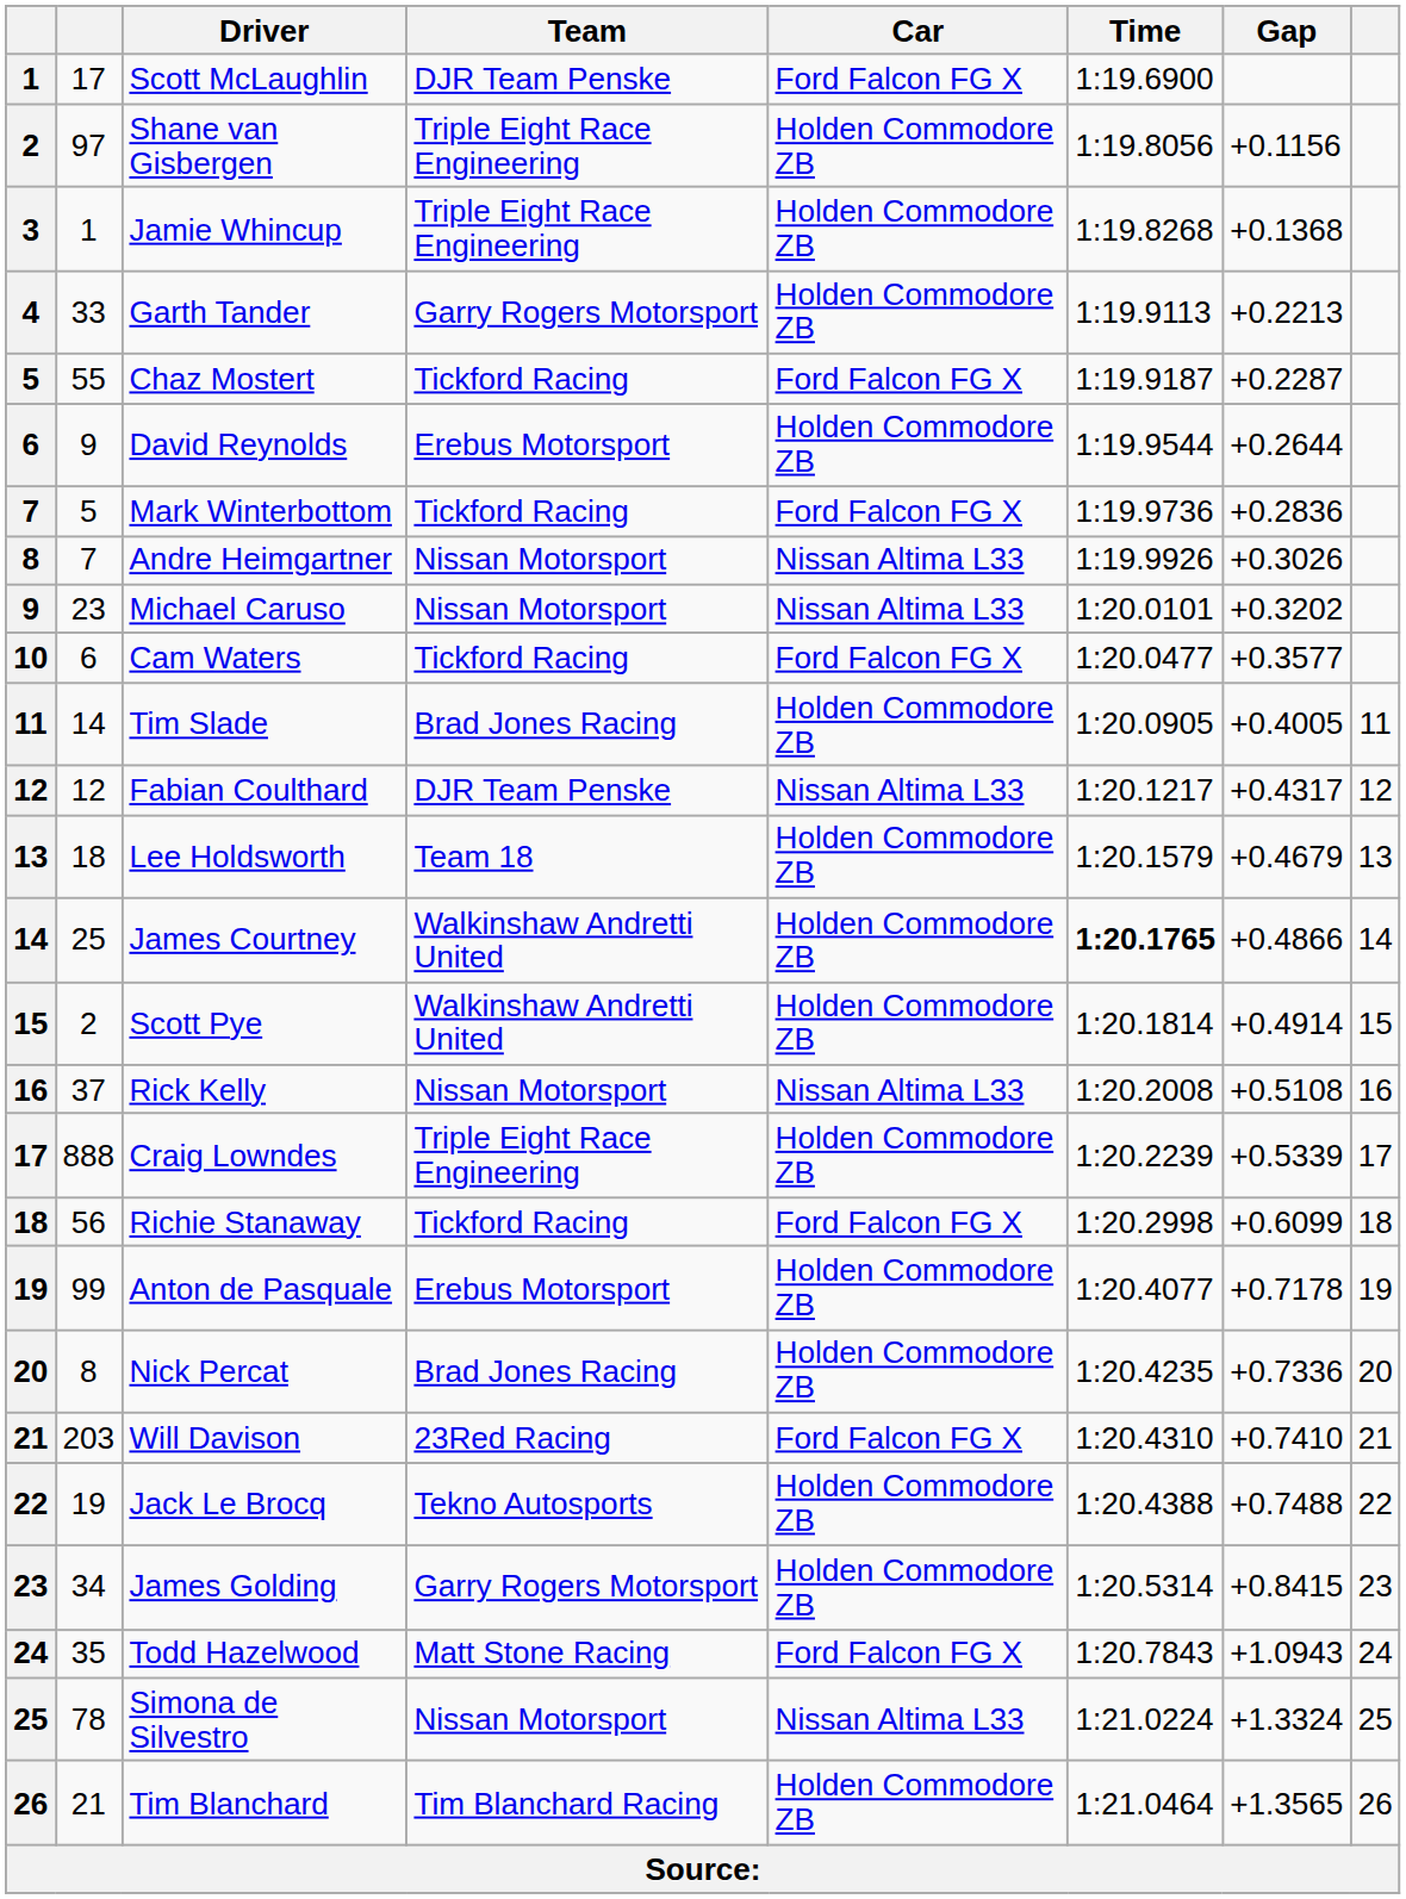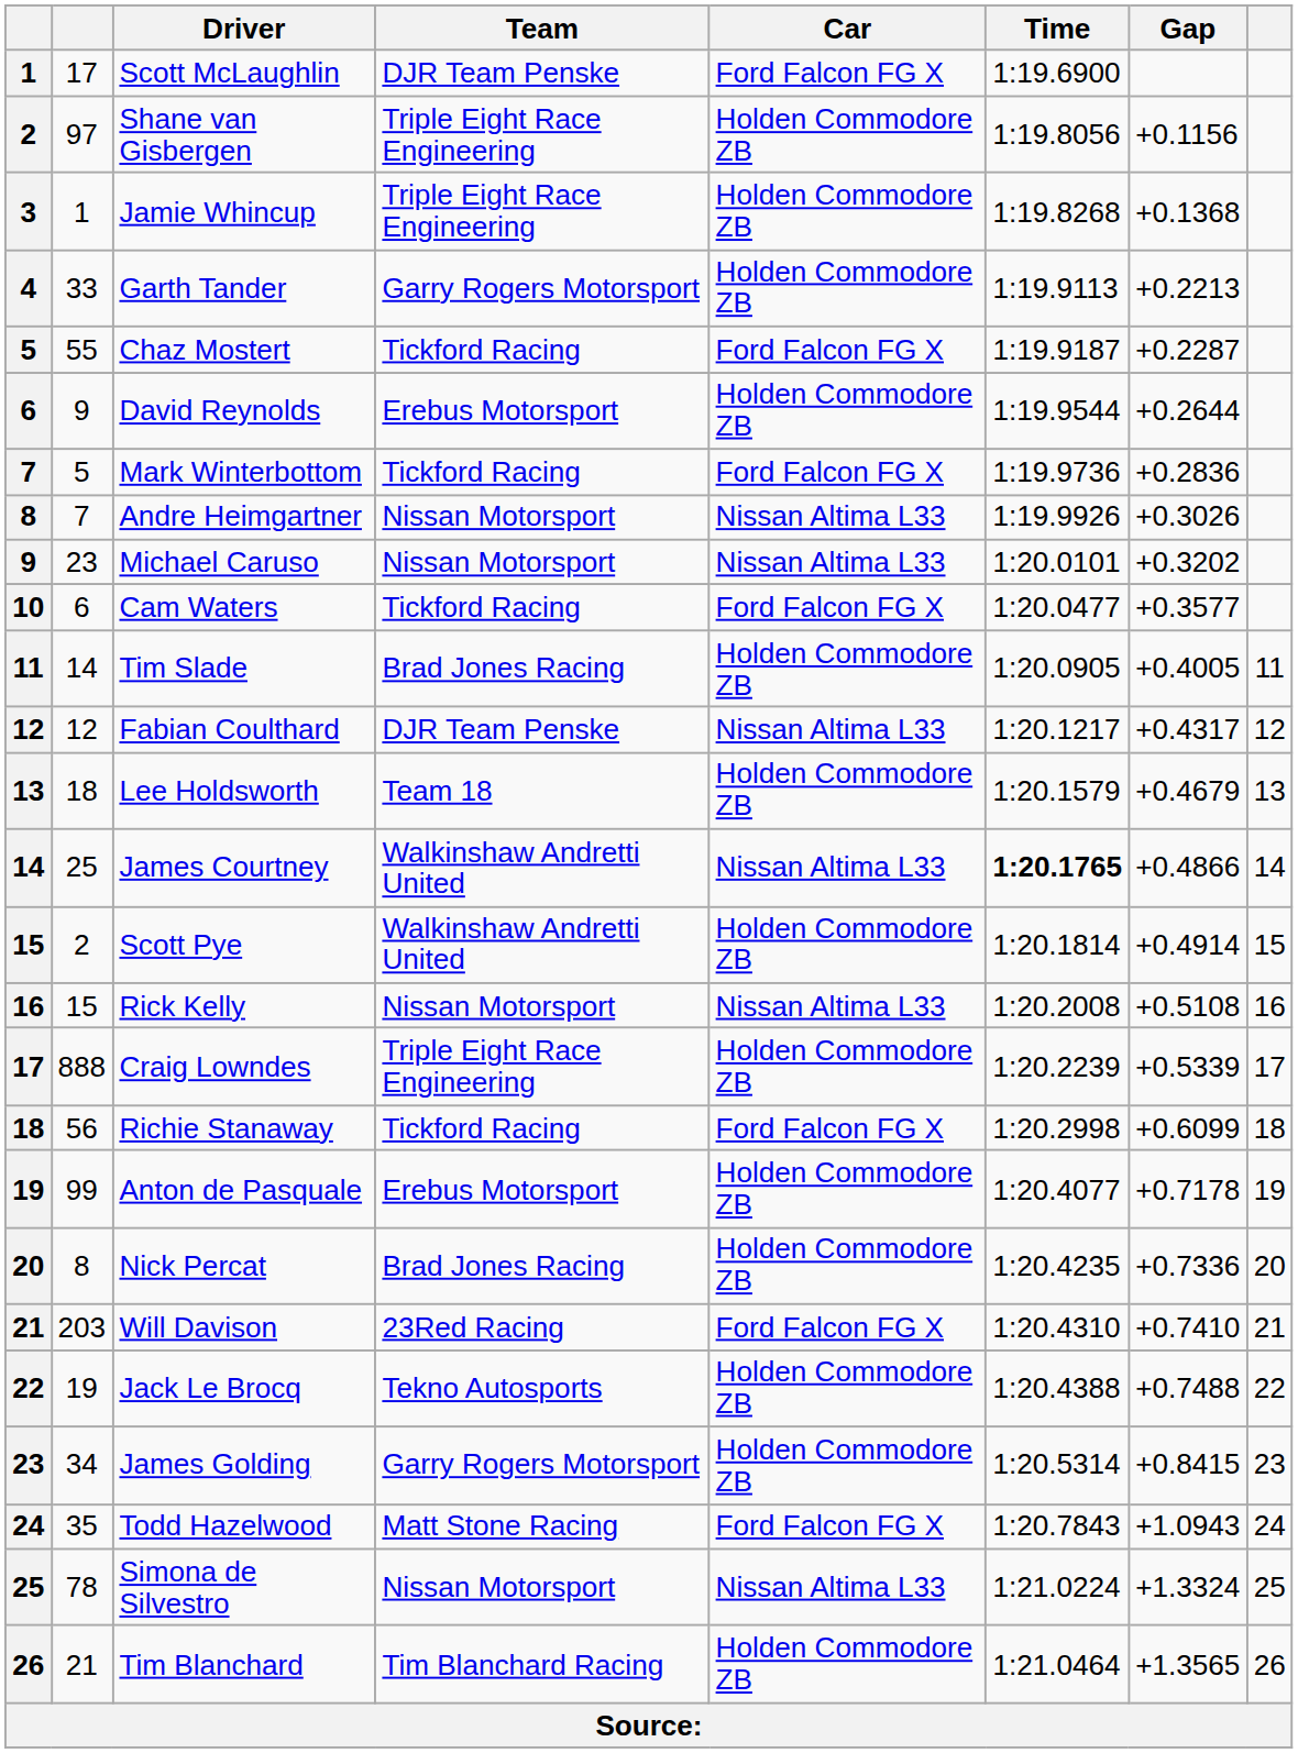 <table class="wikitable" style="font-size: 85%">
 <tr>
 <th></th>
 <th></th>
 <th>Driver</th>
 <th>Team</th>
 <th>Car</th>
 <th>Time</th>
 <th>Gap</th>
 <th></th>
 </tr>
 <tr>
 <th>1</th>
 <td align="center">17</td>
 <td> <a href='#'>Scott McLaughlin</a></td>
 <td><a href='#'>DJR Team Penske</a></td>
 <td><a href='#'>Ford Falcon FG X</a></td>
 <td>1:19.6900</td>
 <td></td>
 <td align="center"></td>
 </tr>
 <tr>
 <th>2</th>
 <td align="center">97</td>
 <td> <a href='#'>Shane van Gisbergen</a></td>
 <td><a href='#'>Triple Eight Race Engineering</a></td>
 <td><a href='#'>Holden Commodore ZB</a></td>
 <td>1:19.8056</td>
 <td>+0.1156</td>
 <td align="center"></td>
 </tr>
 <tr>
 <th>3</th>
 <td align="center">1</td>
 <td> <a href='#'>Jamie Whincup</a></td>
 <td><a href='#'>Triple Eight Race Engineering</a></td>
 <td><a href='#'>Holden Commodore ZB</a></td>
 <td>1:19.8268</td>
 <td>+0.1368</td>
 <td align="center"></td>
 </tr>
 <tr>
 <th>4</th>
 <td align="center">33</td>
 <td> <a href='#'>Garth Tander</a></td>
 <td><a href='#'>Garry Rogers Motorsport</a></td>
 <td><a href='#'>Holden Commodore ZB</a></td>
 <td>1:19.9113</td>
 <td>+0.2213</td>
 <td align="center"></td>
 </tr>
 <tr>
 <th>5</th>
 <td align="center">55</td>
 <td> <a href='#'>Chaz Mostert</a></td>
 <td><a href='#'>Tickford Racing</a></td>
 <td><a href='#'>Ford Falcon FG X</a></td>
 <td>1:19.9187</td>
 <td>+0.2287</td>
 <td align="center"></td>
 </tr>
 <tr>
 <th>6</th>
 <td align="center">9</td>
 <td> <a href='#'>David Reynolds</a></td>
 <td><a href='#'>Erebus Motorsport</a></td>
 <td><a href='#'>Holden Commodore ZB</a></td>
 <td>1:19.9544</td>
 <td>+0.2644</td>
 <td align="center"></td>
 </tr>
 <tr>
 <th>7</th>
 <td align="center">5</td>
 <td> <a href='#'>Mark Winterbottom</a></td>
 <td><a href='#'>Tickford Racing</a></td>
 <td><a href='#'>Ford Falcon FG X</a></td>
 <td>1:19.9736</td>
 <td>+0.2836</td>
 <td align="center"></td>
 </tr>
 <tr>
 <th>8</th>
 <td align="center">7</td>
 <td> <a href='#'>Andre Heimgartner</a></td>
 <td><a href='#'>Nissan Motorsport</a></td>
 <td><a href='#'>Nissan Altima L33</a></td>
 <td>1:19.9926</td>
 <td>+0.3026</td>
 <td align="center"></td>
 </tr>
 <tr>
 <th>9</th>
 <td align="center">23</td>
 <td> <a href='#'>Michael Caruso</a></td>
 <td><a href='#'>Nissan Motorsport</a></td>
 <td><a href='#'>Nissan Altima L33</a></td>
 <td>1:20.0101</td>
 <td>+0.3202</td>
 <td align="center"></td>
 </tr>
 <tr>
 <th>10</th>
 <td align="center">6</td>
 <td> <a href='#'>Cam Waters</a></td>
 <td><a href='#'>Tickford Racing</a></td>
 <td><a href='#'>Ford Falcon FG X</a></td>
 <td>1:20.0477</td>
 <td>+0.3577</td>
 <td align="center"></td>
 </tr>
 <tr>
 <th>11</th>
 <td align="center">14</td>
 <td> <a href='#'>Tim Slade</a></td>
 <td><a href='#'>Brad Jones Racing</a></td>
 <td><a href='#'>Holden Commodore ZB</a></td>
 <td>1:20.0905</td>
 <td>+0.4005</td>
 <td align="center">11</td>
 </tr>
 <tr>
 <th>12</th>
 <td align="center">12</td>
 <td> <a href='#'>Fabian Coulthard</a></td>
 <td><a href='#'>DJR Team Penske</a></td>
 <td><a href='#'>Nissan Altima L33</a></td>
 <td>1:20.1217</td>
 <td>+0.4317</td>
 <td align="center">12</td>
 </tr>
 <tr>
 <th>13</th>
 <td align="center">18</td>
 <td> <a href='#'>Lee Holdsworth</a></td>
 <td><a href='#'>Team 18</a></td>
 <td><a href='#'>Holden Commodore ZB</a></td>
 <td>1:20.1579</td>
 <td>+0.4679</td>
 <td align="center">13</td>
 </tr>
 <tr>
 <th>14</th>
 <td align="center">25</td>
 <td> <a href='#'>James Courtney</a></td>
 <td><a href='#'>Walkinshaw Andretti United</a></td>
-<td><a href='#'>Holden Commodore ZB</a></td>
+<td><a href='#'>Nissan Altima L33</a></td>
 <td><strong>1:20.1765</strong></td>
 <td>+0.4866</td>
 <td align="center">14</td>
 </tr>
 <tr>
 <th>15</th>
 <td align="center">2</td>
 <td> <a href='#'>Scott Pye</a></td>
 <td><a href='#'>Walkinshaw Andretti United</a></td>
 <td><a href='#'>Holden Commodore ZB</a></td>
 <td>1:20.1814</td>
 <td>+0.4914</td>
 <td align="center">15</td>
 </tr>
 <tr>
 <th>16</th>
-<td align="center">37</td>
+<td align="center">15</td>
 <td> <a href='#'>Rick Kelly</a></td>
 <td><a href='#'>Nissan Motorsport</a></td>
 <td><a href='#'>Nissan Altima L33</a></td>
 <td>1:20.2008</td>
 <td>+0.5108</td>
 <td align="center">16</td>
 </tr>
 <tr>
 <th>17</th>
 <td align="center">888</td>
 <td> <a href='#'>Craig Lowndes</a></td>
 <td><a href='#'>Triple Eight Race Engineering</a></td>
 <td><a href='#'>Holden Commodore ZB</a></td>
 <td>1:20.2239</td>
 <td>+0.5339</td>
 <td align="center">17</td>
 </tr>
 <tr>
 <th>18</th>
 <td align="center">56</td>
 <td> <a href='#'>Richie Stanaway</a></td>
 <td><a href='#'>Tickford Racing</a></td>
 <td><a href='#'>Ford Falcon FG X</a></td>
 <td>1:20.2998</td>
 <td>+0.6099</td>
 <td align="center">18</td>
 </tr>
 <tr>
 <th>19</th>
 <td align="center">99</td>
 <td> <a href='#'>Anton de Pasquale</a></td>
 <td><a href='#'>Erebus Motorsport</a></td>
 <td><a href='#'>Holden Commodore ZB</a></td>
 <td>1:20.4077</td>
 <td>+0.7178</td>
 <td align="center">19</td>
 </tr>
 <tr>
 <th>20</th>
 <td align="center">8</td>
 <td> <a href='#'>Nick Percat</a></td>
 <td><a href='#'>Brad Jones Racing</a></td>
 <td><a href='#'>Holden Commodore ZB</a></td>
 <td>1:20.4235</td>
 <td>+0.7336</td>
 <td align="center">20</td>
 </tr>
 <tr>
 <th>21</th>
 <td align="center">203</td>
 <td> <a href='#'>Will Davison</a></td>
 <td><a href='#'>23Red Racing</a></td>
 <td><a href='#'>Ford Falcon FG X</a></td>
 <td>1:20.4310</td>
 <td>+0.7410</td>
 <td align="center">21</td>
 </tr>
 <tr>
 <th>22</th>
 <td align="center">19</td>
 <td> <a href='#'>Jack Le Brocq</a></td>
 <td><a href='#'>Tekno Autosports</a></td>
 <td><a href='#'>Holden Commodore ZB</a></td>
 <td>1:20.4388</td>
 <td>+0.7488</td>
 <td align="center">22</td>
 </tr>
 <tr>
 <th>23</th>
 <td align="center">34</td>
 <td> <a href='#'>James Golding</a></td>
 <td><a href='#'>Garry Rogers Motorsport</a></td>
 <td><a href='#'>Holden Commodore ZB</a></td>
 <td>1:20.5314</td>
 <td>+0.8415</td>
 <td align="center">23</td>
 </tr>
 <tr>
 <th>24</th>
 <td align="center">35</td>
 <td> <a href='#'>Todd Hazelwood</a></td>
 <td><a href='#'>Matt Stone Racing</a></td>
 <td><a href='#'>Ford Falcon FG X</a></td>
 <td>1:20.7843</td>
 <td>+1.0943</td>
 <td align="center">24</td>
 </tr>
 <tr>
 <th>25</th>
 <td align="center">78</td>
 <td> <a href='#'>Simona de Silvestro</a></td>
 <td><a href='#'>Nissan Motorsport</a></td>
 <td><a href='#'>Nissan Altima L33</a></td>
 <td>1:21.0224</td>
 <td>+1.3324</td>
 <td align="center">25</td>
 </tr>
 <tr>
 <th>26</th>
 <td align="center">21</td>
 <td> <a href='#'>Tim Blanchard</a></td>
 <td><a href='#'>Tim Blanchard Racing</a></td>
 <td><a href='#'>Holden Commodore ZB</a></td>
 <td>1:21.0464</td>
 <td>+1.3565</td>
 <td align="center">26</td>
 </tr>
 <tr>
 <th colspan="8">Source:</th>
 </tr>
 </table>
